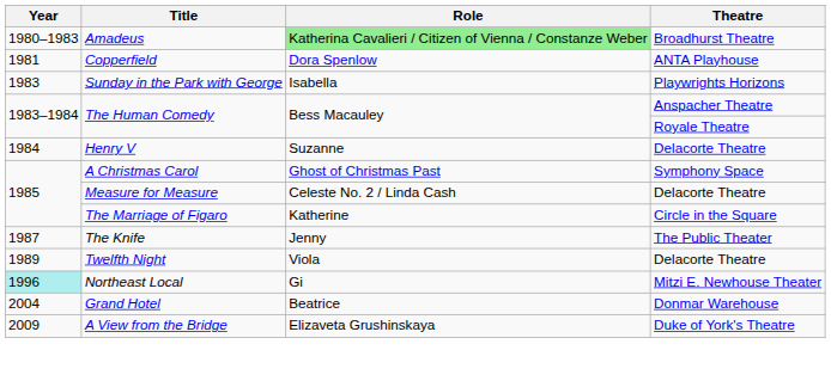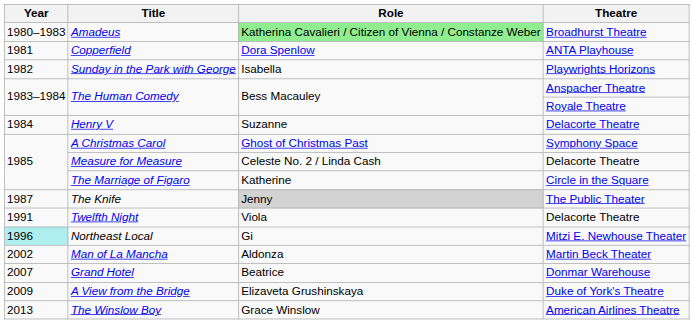 <table class = "wikitable sortable">
 <tr>
 <th>Year</th>
 <th>Title</th>
 <th>Role</th>
 <th class = "unsortable">Theatre</th>
 </tr>
 <tr>
 <td>1980–1983</td>
 <td><em><a href='#'>Amadeus</a></em></td>
 <td style="background: lightgreen;">Katherina Cavalieri / Citizen of Vienna / Constanze Weber</td>
 <td><a href='#'>Broadhurst Theatre</a></td>
 </tr>
 <tr>
 <td>1981</td>
 <td><em><a href='#'>Copperfield</a></em></td>
 <td><a href='#'>Dora Spenlow</a></td>
 <td><a href='#'>ANTA Playhouse</a></td>
 </tr>
 <tr>
-<td>1983</td>
+<td>1982</td>
 <td><em><a href='#'>Sunday in the Park with George</a></em></td>
 <td>Isabella</td>
 <td><a href='#'>Playwrights Horizons</a></td>
 </tr>
 <tr>
 <td rowspan=2>1983–1984</td>
 <td rowspan=2><em><a href='#'>The Human Comedy</a></em></td>
 <td rowspan=2>Bess Macauley</td>
 <td><a href='#'>Anspacher Theatre</a></td>
 </tr>
 <tr>
 <td><a href='#'>Royale Theatre</a></td>
 </tr>
 <tr>
 <td>1984</td>
 <td><em><a href='#'>Henry V</a></em></td>
 <td>Suzanne</td>
 <td><a href='#'>Delacorte Theatre</a></td>
 </tr>
 <tr>
 <td rowspan=3>1985</td>
 <td><em><a href='#'>A Christmas Carol</a></em></td>
 <td><a href='#'>Ghost of Christmas Past</a></td>
 <td><a href='#'>Symphony Space</a></td>
 </tr>
 <tr>
 <td><em><a href='#'>Measure for Measure</a></em></td>
 <td>Celeste No. 2 / Linda Cash</td>
 <td>Delacorte Theatre</td>
 </tr>
 <tr>
 <td><em><a href='#'>The Marriage of Figaro</a></em></td>
 <td>Katherine</td>
 <td><a href='#'>Circle in the Square</a></td>
 </tr>
 <tr>
 <td>1987</td>
 <td><em>The Knife</em></td>
-<td>Jenny</td>
+<td style="background: lightgrey;">Jenny</td>
 <td><a href='#'>The Public Theater</a></td>
 </tr>
 <tr>
-<td>1989</td>
+<td>1991</td>
 <td><em><a href='#'>Twelfth Night</a></em></td>
 <td>Viola</td>
 <td>Delacorte Theatre</td>
 </tr>
 <tr>
 <td style="background: paleturquoise;">1996</td>
 <td><em>Northeast Local</em></td>
 <td>Gi</td>
 <td><a href='#'>Mitzi E. Newhouse Theater</a></td>
 </tr>
 <tr>
-<td>2004</td>
+<td>2002</td>
+<td><em><a href='#'>Man of La Mancha</a></em></td>
+<td>Aldonza</td>
+<td><a href='#'>Martin Beck Theater</a></td>
+</tr>
+<tr>
+<td>2007</td>
 <td><em><a href='#'>Grand Hotel</a></em></td>
 <td>Beatrice</td>
 <td><a href='#'>Donmar Warehouse</a></td>
 </tr>
 <tr>
 <td>2009</td>
 <td><em><a href='#'>A View from the Bridge</a></em></td>
 <td>Elizaveta Grushinskaya</td>
 <td><a href='#'>Duke of York's Theatre</a></td>
 </tr>
+<tr>
+<td>2013</td>
+<td><em><a href='#'>The Winslow Boy</a></em></td>
+<td>Grace Winslow</td>
+<td><a href='#'>American Airlines Theatre</a></td>
+</tr>
 </table>
